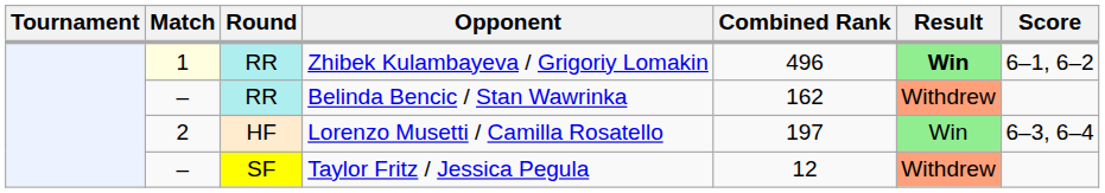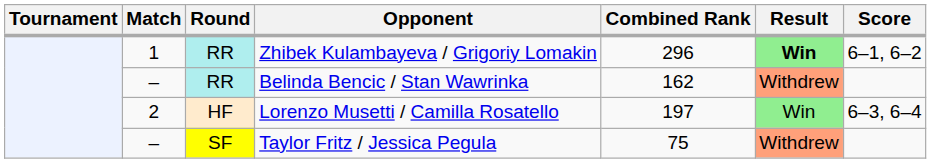 <table class="wikitable">
 <tr>
 <th>Tournament</th>
 <th>Match</th>
 <th>Round</th>
 <th>Opponent</th>
 <th>Combined Rank</th>
 <th>Result</th>
 <th>Score</th>
 </tr>
 <tr style="border-top:3px solid #aaaaaa">
 <td rowspan="4" style="background:#ecf2ff; text-align:left"></td>
-<td style="background: lightyellow; text-align:center">1</td>
+<td style="text-align:center">1</td>
 <td style="text-align:center; background:#afeeee">RR</td>
 <td> <a href='#'>Zhibek Kulambayeva</a> /  <a href='#'>Grigoriy Lomakin</a></td>
-<td style="text-align:center">496</td>
+<td style="text-align:center">296</td>
 <td style="text-align:center; background:lightgreen"><strong>Win</strong></td>
 <td>6–1, 6–2</td>
 </tr>
 <tr>
 <td style="text-align:center">–</td>
 <td style="text-align:center; background:#afeeee">RR</td>
 <td> <a href='#'>Belinda Bencic</a> /  <a href='#'>Stan Wawrinka</a></td>
 <td style="text-align:center">162</td>
 <td style="text-align:center; background:#ffa07a">Withdrew</td>
 <td></td>
 </tr>
 <tr>
 <td style="text-align:center">2</td>
 <td style="text-align:center; background:#ffebcd">HF</td>
 <td> <a href='#'>Lorenzo Musetti</a> /  <a href='#'>Camilla Rosatello</a></td>
 <td style="text-align:center">197</td>
 <td style="text-align:center; background:lightgreen">Win</td>
 <td>6–3, 6–4</td>
 </tr>
 <tr>
 <td style="text-align:center">–</td>
 <td style="text-align:center; background:yellow">SF</td>
 <td> <a href='#'>Taylor Fritz</a> /  <a href='#'>Jessica Pegula</a></td>
-<td style="text-align:center">12</td>
+<td style="text-align:center">75</td>
 <td style="text-align:center; background:#ffa07a">Withdrew</td>
 <td></td>
 </tr>
 </table>
